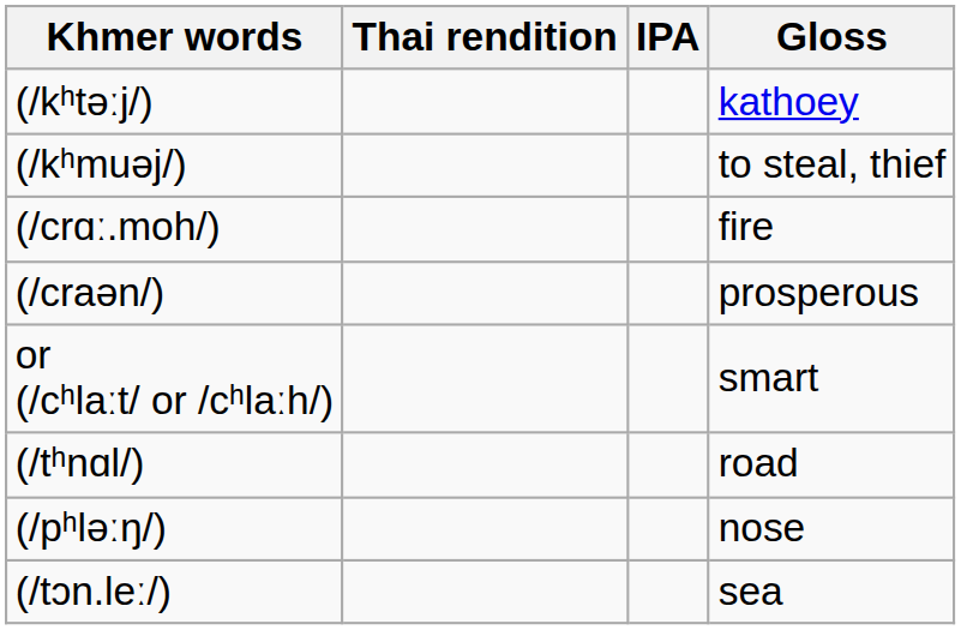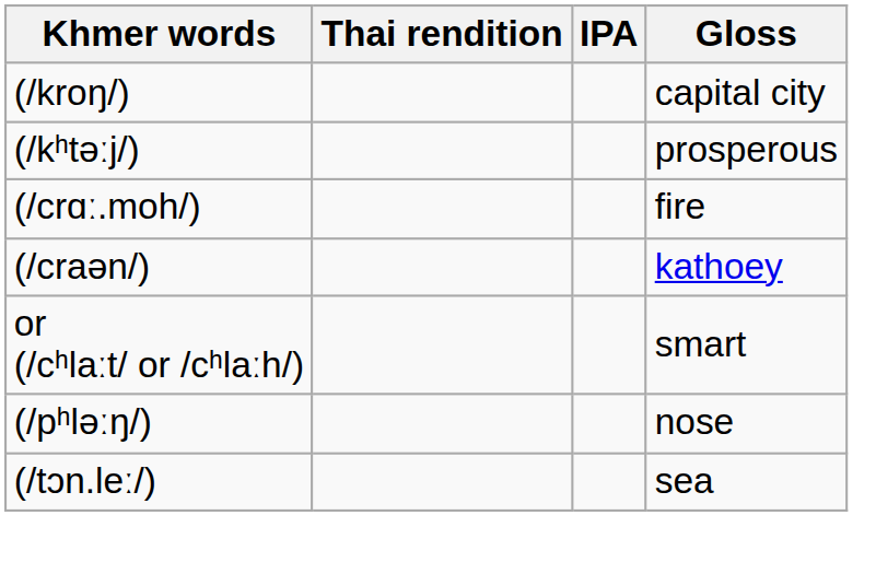 <table class="wikitable">
 <tr>
 <th>Khmer words</th>
 <th>Thai rendition</th>
 <th>IPA</th>
 <th>Gloss</th>
 </tr>
 <tr>
+<td> (/kroŋ/)</td>
+<td></td>
+<td></td>
+<td>capital city</td>
+</tr>
+<tr>
 <td> (/kʰtəːj/)</td>
 <td></td>
 <td></td>
-<td><a href='#'>kathoey</a></td>
-</tr>
-<tr>
-<td> (/kʰmuəj/)</td>
-<td></td>
-<td></td>
-<td>to steal, thief</td>
+<td>prosperous</td>
 </tr>
 <tr>
 <td> (/crɑː.moh/)</td>
 <td></td>
 <td></td>
 <td>fire</td>
 </tr>
 <tr>
 <td> (/craən/)</td>
 <td></td>
 <td></td>
-<td>prosperous</td>
+<td><a href='#'>kathoey</a></td>
 </tr>
 <tr>
 <td> or <br>(/cʰlaːt/ or /cʰlaːh/)</td>
 <td></td>
 <td></td>
 <td>smart</td>
-</tr>
-<tr>
-<td> (/tʰnɑl/)</td>
-<td></td>
-<td></td>
-<td>road</td>
 </tr>
 <tr>
 <td> (/pʰləːŋ/)</td>
 <td></td>
 <td></td>
 <td>nose</td>
 </tr>
 <tr>
 <td> (/tɔn.leː/)</td>
 <td></td>
 <td></td>
 <td>sea</td>
 </tr>
 </table>
